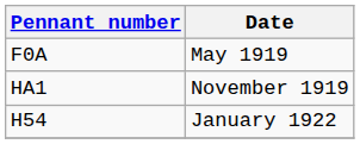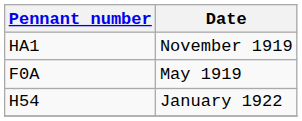 <table class="wikitable" style="text-align:left">
 <tr>
 <th scope="col"><a href='#'>Pennant number</a></th>
 <th>Date</th>
 </tr>
 <tr>
+<td scope="row">HA1</td>
+<td>November 1919</td>
+</tr>
+<tr>
 <td scope="row">F0A</td>
 <td>May 1919</td>
-</tr>
-<tr>
-<td scope="row">HA1</td>
-<td>November 1919</td>
 </tr>
 <tr>
 <td scope="row">H54</td>
 <td>January 1922</td>
 </tr>
 <tr>
 </tr>
 </table>
